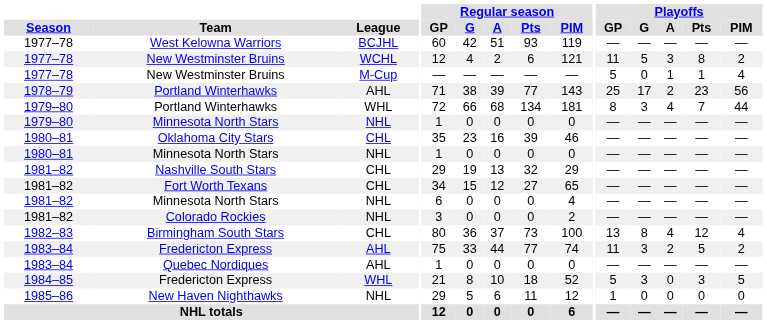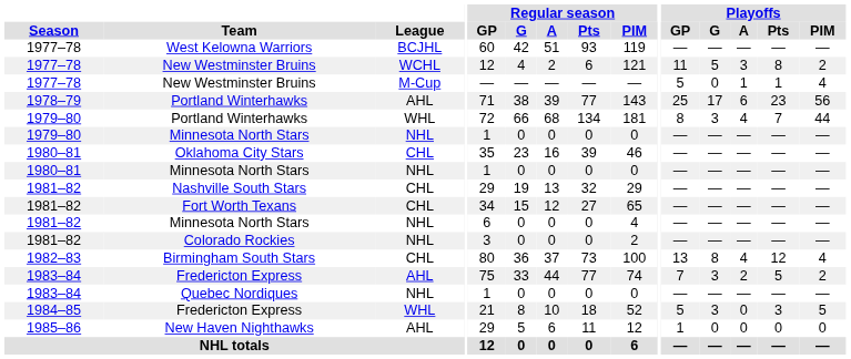 <table border="0" cellpadding="1" cellspacing="0" style="text-align:center; width:60em">
 <tr bgcolor="#e0e0e0">
 <th colspan="3" bgcolor="#ffffff"></th>
 <th rowspan="100" bgcolor="#ffffff"></th>
 <th colspan="5"><a href='#'>Regular season</a></th>
 <th rowspan="100" bgcolor="#ffffff"></th>
 <th colspan="5"><a href='#'>Playoffs</a></th>
 </tr>
 <tr bgcolor="#e0e0e0">
 <th><a href='#'>Season</a></th>
 <th>Team</th>
 <th>League</th>
 <th>GP</th>
 <th><a href='#'>G</a></th>
 <th><a href='#'>A</a></th>
 <th><a href='#'>Pts</a></th>
 <th><a href='#'>PIM</a></th>
 <th>GP</th>
 <th>G</th>
 <th>A</th>
 <th>Pts</th>
 <th>PIM</th>
 </tr>
 <tr>
 <td>1977–78</td>
 <td><a href='#'>West Kelowna Warriors</a></td>
 <td><a href='#'>BCJHL</a></td>
 <td>60</td>
 <td>42</td>
 <td>51</td>
 <td>93</td>
 <td>119</td>
 <td>—</td>
 <td>—</td>
 <td>—</td>
 <td>—</td>
 <td>—</td>
 </tr>
 <tr bgcolor="#f0f0f0">
 <td><a href='#'>1977–78</a></td>
 <td><a href='#'>New Westminster Bruins</a></td>
 <td><a href='#'>WCHL</a></td>
 <td>12</td>
 <td>4</td>
 <td>2</td>
 <td>6</td>
 <td>121</td>
 <td>11</td>
 <td>5</td>
 <td>3</td>
 <td>8</td>
 <td>2</td>
 </tr>
 <tr>
 <td><a href='#'>1977–78</a></td>
 <td>New Westminster Bruins</td>
 <td><a href='#'>M-Cup</a></td>
 <td>—</td>
 <td>—</td>
 <td>—</td>
 <td>—</td>
 <td>—</td>
 <td>5</td>
 <td>0</td>
 <td>1</td>
 <td>1</td>
 <td>4</td>
 </tr>
 <tr bgcolor="#f0f0f0">
 <td><a href='#'>1978–79</a></td>
 <td><a href='#'>Portland Winterhawks</a></td>
 <td>AHL</td>
 <td>71</td>
 <td>38</td>
 <td>39</td>
 <td>77</td>
 <td>143</td>
 <td>25</td>
 <td>17</td>
-<td>2</td>
+<td>6</td>
 <td>23</td>
 <td>56</td>
 </tr>
 <tr>
 <td><a href='#'>1979–80</a></td>
 <td>Portland Winterhawks</td>
 <td>WHL</td>
 <td>72</td>
 <td>66</td>
 <td>68</td>
 <td>134</td>
 <td>181</td>
 <td>8</td>
 <td>3</td>
 <td>4</td>
 <td>7</td>
 <td>44</td>
 </tr>
 <tr bgcolor="#f0f0f0">
 <td><a href='#'>1979–80</a></td>
 <td><a href='#'>Minnesota North Stars</a></td>
 <td><a href='#'>NHL</a></td>
 <td>1</td>
 <td>0</td>
 <td>0</td>
 <td>0</td>
 <td>0</td>
 <td>—</td>
 <td>—</td>
 <td>—</td>
 <td>—</td>
 <td>—</td>
 </tr>
 <tr>
 <td><a href='#'>1980–81</a></td>
 <td><a href='#'>Oklahoma City Stars</a></td>
 <td><a href='#'>CHL</a></td>
 <td>35</td>
 <td>23</td>
 <td>16</td>
 <td>39</td>
 <td>46</td>
 <td>—</td>
 <td>—</td>
 <td>—</td>
 <td>—</td>
 <td>—</td>
 </tr>
 <tr bgcolor="#f0f0f0">
 <td><a href='#'>1980–81</a></td>
 <td>Minnesota North Stars</td>
 <td>NHL</td>
 <td>1</td>
 <td>0</td>
 <td>0</td>
 <td>0</td>
 <td>0</td>
 <td>—</td>
 <td>—</td>
 <td>—</td>
 <td>—</td>
 <td>—</td>
 </tr>
 <tr>
 <td><a href='#'>1981–82</a></td>
 <td><a href='#'>Nashville South Stars</a></td>
 <td>CHL</td>
 <td>29</td>
 <td>19</td>
 <td>13</td>
 <td>32</td>
 <td>29</td>
 <td>—</td>
 <td>—</td>
 <td>—</td>
 <td>—</td>
 <td>—</td>
 </tr>
 <tr bgcolor="#f0f0f0">
 <td>1981–82</td>
 <td><a href='#'>Fort Worth Texans</a></td>
 <td>CHL</td>
 <td>34</td>
 <td>15</td>
 <td>12</td>
 <td>27</td>
 <td>65</td>
 <td>—</td>
 <td>—</td>
 <td>—</td>
 <td>—</td>
 <td>—</td>
 </tr>
 <tr>
 <td><a href='#'>1981–82</a></td>
 <td>Minnesota North Stars</td>
 <td>NHL</td>
 <td>6</td>
 <td>0</td>
 <td>0</td>
 <td>0</td>
 <td>4</td>
 <td>—</td>
 <td>—</td>
 <td>—</td>
 <td>—</td>
 <td>—</td>
 </tr>
 <tr bgcolor="#f0f0f0">
 <td>1981–82</td>
 <td><a href='#'>Colorado Rockies</a></td>
 <td>NHL</td>
 <td>3</td>
 <td>0</td>
 <td>0</td>
 <td>0</td>
 <td>2</td>
 <td>—</td>
 <td>—</td>
 <td>—</td>
 <td>—</td>
 <td>—</td>
 </tr>
 <tr>
 <td><a href='#'>1982–83</a></td>
 <td><a href='#'>Birmingham South Stars</a></td>
 <td>CHL</td>
 <td>80</td>
 <td>36</td>
 <td>37</td>
 <td>73</td>
 <td>100</td>
 <td>13</td>
 <td>8</td>
 <td>4</td>
 <td>12</td>
 <td>4</td>
 </tr>
 <tr bgcolor="#f0f0f0">
 <td><a href='#'>1983–84</a></td>
 <td><a href='#'>Fredericton Express</a></td>
 <td><a href='#'>AHL</a></td>
 <td>75</td>
 <td>33</td>
 <td>44</td>
 <td>77</td>
 <td>74</td>
-<td>11</td>
+<td>7</td>
 <td>3</td>
 <td>2</td>
 <td>5</td>
 <td>2</td>
 </tr>
 <tr>
 <td><a href='#'>1983–84</a></td>
 <td><a href='#'>Quebec Nordiques</a></td>
-<td>AHL</td>
+<td>NHL</td>
 <td>1</td>
 <td>0</td>
 <td>0</td>
 <td>0</td>
 <td>0</td>
 <td>—</td>
 <td>—</td>
 <td>—</td>
 <td>—</td>
 <td>—</td>
 </tr>
 <tr bgcolor="#f0f0f0">
 <td><a href='#'>1984–85</a></td>
 <td>Fredericton Express</td>
 <td><a href='#'>WHL</a></td>
 <td>21</td>
 <td>8</td>
 <td>10</td>
 <td>18</td>
 <td>52</td>
 <td>5</td>
 <td>3</td>
 <td>0</td>
 <td>3</td>
 <td>5</td>
 </tr>
 <tr>
 <td><a href='#'>1985–86</a></td>
 <td><a href='#'>New Haven Nighthawks</a></td>
-<td>NHL</td>
+<td>AHL</td>
 <td>29</td>
 <td>5</td>
 <td>6</td>
 <td>11</td>
 <td>12</td>
 <td>1</td>
 <td>0</td>
 <td>0</td>
 <td>0</td>
 <td>0</td>
 </tr>
 <tr bgcolor="#e0e0e0">
 <th colspan="3">NHL totals</th>
 <th>12</th>
 <th>0</th>
 <th>0</th>
 <th>0</th>
 <th>6</th>
 <th>—</th>
 <th>—</th>
 <th>—</th>
 <th>—</th>
 <th>—</th>
 </tr>
 </table>
